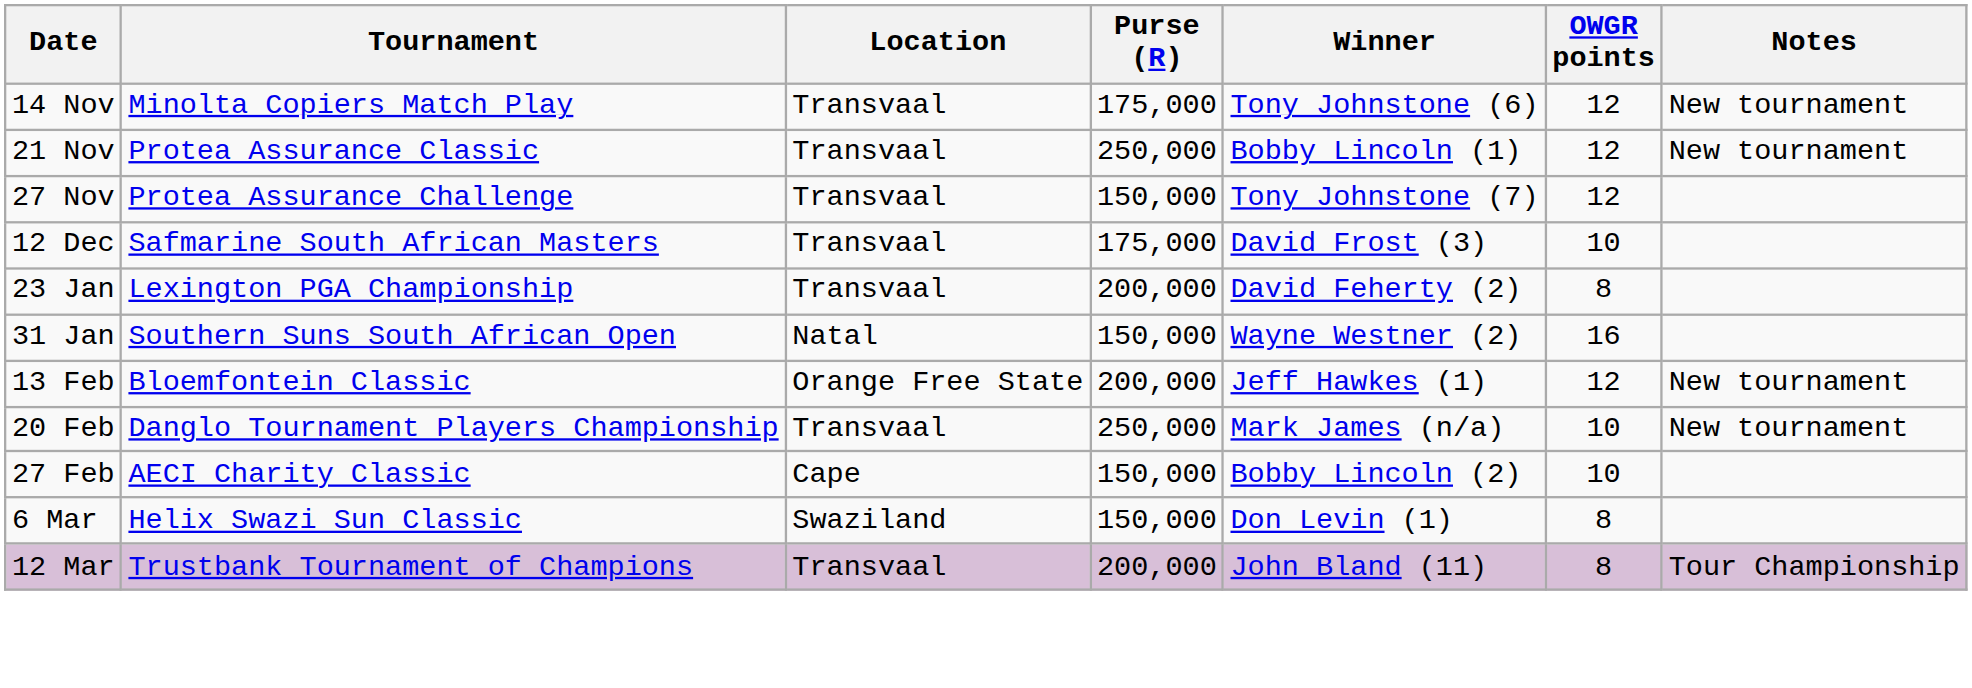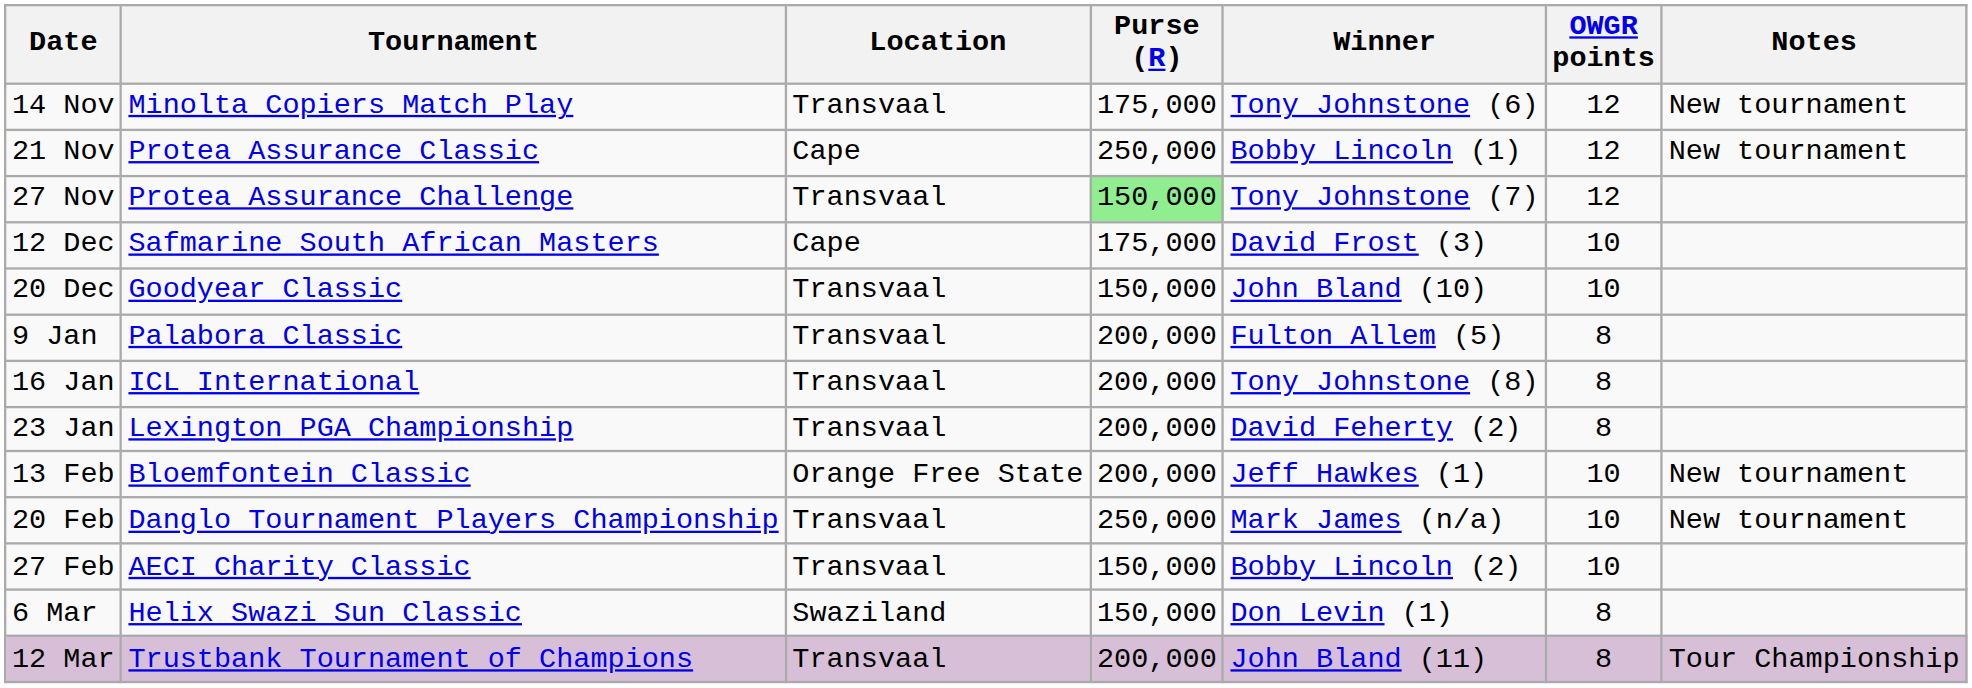 <table class="wikitable" style="font-size:95%">
 <tr>
 <th>Date</th>
 <th>Tournament</th>
 <th>Location</th>
 <th>Purse<br>(<a href='#'>R</a>)</th>
 <th>Winner</th>
 <th><a href='#'>OWGR</a><br>points</th>
 <th>Notes</th>
 </tr>
 <tr>
 <td>14 Nov</td>
 <td><a href='#'>Minolta Copiers Match Play</a></td>
 <td>Transvaal</td>
 <td align=right>175,000</td>
 <td> <a href='#'>Tony Johnstone</a> (6)</td>
 <td align=center>12</td>
 <td>New tournament</td>
 </tr>
 <tr>
 <td>21 Nov</td>
 <td><a href='#'>Protea Assurance Classic</a></td>
-<td>Transvaal</td>
+<td>Cape</td>
 <td align=right>250,000</td>
 <td> <a href='#'>Bobby Lincoln</a> (1)</td>
 <td align=center>12</td>
 <td>New tournament</td>
 </tr>
 <tr>
 <td>27 Nov</td>
 <td><a href='#'>Protea Assurance Challenge</a></td>
 <td>Transvaal</td>
-<td align=right>150,000</td>
+<td align=right style="background: lightgreen;">150,000</td>
 <td> <a href='#'>Tony Johnstone</a> (7)</td>
 <td align=center>12</td>
 <td></td>
 </tr>
 <tr>
 <td>12 Dec</td>
 <td><a href='#'>Safmarine South African Masters</a></td>
-<td>Transvaal</td>
+<td>Cape</td>
 <td align=right>175,000</td>
 <td> <a href='#'>David Frost</a> (3)</td>
 <td align=center>10</td>
+<td></td>
+</tr>
+<tr>
+<td>20 Dec</td>
+<td><a href='#'>Goodyear Classic</a></td>
+<td>Transvaal</td>
+<td align=right>150,000</td>
+<td> <a href='#'>John Bland</a> (10)</td>
+<td align=center>10</td>
+<td></td>
+</tr>
+<tr>
+<td>9 Jan</td>
+<td><a href='#'>Palabora Classic</a></td>
+<td>Transvaal</td>
+<td align=right>200,000</td>
+<td> <a href='#'>Fulton Allem</a> (5)</td>
+<td align=center>8</td>
+<td></td>
+</tr>
+<tr>
+<td>16 Jan</td>
+<td><a href='#'>ICL International</a></td>
+<td>Transvaal</td>
+<td align=right>200,000</td>
+<td> <a href='#'>Tony Johnstone</a> (8)</td>
+<td align=center>8</td>
 <td></td>
 </tr>
 <tr>
 <td>23 Jan</td>
 <td><a href='#'>Lexington PGA Championship</a></td>
 <td>Transvaal</td>
 <td align=right>200,000</td>
 <td> <a href='#'>David Feherty</a> (2)</td>
 <td align=center>8</td>
 <td></td>
 </tr>
 <tr>
-<td>31 Jan</td>
-<td><a href='#'>Southern Suns South African Open</a></td>
-<td>Natal</td>
-<td align=right>150,000</td>
-<td> <a href='#'>Wayne Westner</a> (2)</td>
-<td align=center>16</td>
-<td></td>
-</tr>
-<tr>
 <td>13 Feb</td>
 <td><a href='#'>Bloemfontein Classic</a></td>
 <td>Orange Free State</td>
 <td align=right>200,000</td>
 <td> <a href='#'>Jeff Hawkes</a> (1)</td>
-<td align=center>12</td>
+<td align=center>10</td>
 <td>New tournament</td>
 </tr>
 <tr>
 <td>20 Feb</td>
 <td><a href='#'>Danglo Tournament Players Championship</a></td>
 <td>Transvaal</td>
 <td align=right>250,000</td>
 <td> <a href='#'>Mark James</a> (n/a)</td>
 <td align=center>10</td>
 <td>New tournament</td>
 </tr>
 <tr>
 <td>27 Feb</td>
 <td><a href='#'>AECI Charity Classic</a></td>
-<td>Cape</td>
+<td>Transvaal</td>
 <td align=right>150,000</td>
 <td> <a href='#'>Bobby Lincoln</a> (2)</td>
 <td align=center>10</td>
 <td></td>
 </tr>
 <tr>
 <td>6 Mar</td>
 <td><a href='#'>Helix Swazi Sun Classic</a></td>
 <td>Swaziland</td>
 <td align=right>150,000</td>
 <td> <a href='#'>Don Levin</a> (1)</td>
 <td align=center>8</td>
 <td></td>
 </tr>
 <tr style="background:thistle;">
 <td>12 Mar</td>
 <td><a href='#'>Trustbank Tournament of Champions</a></td>
 <td>Transvaal</td>
 <td align=right>200,000</td>
 <td> <a href='#'>John Bland</a> (11)</td>
 <td align=center>8</td>
 <td>Tour Championship</td>
 </tr>
 </table>
